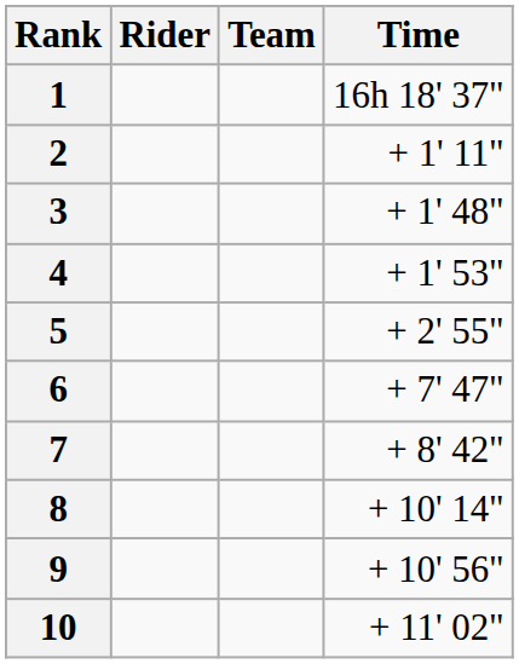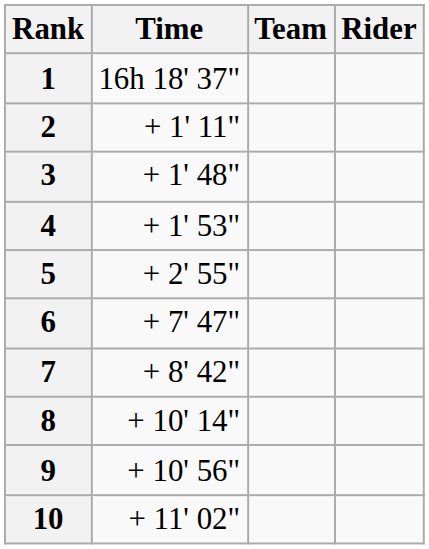 <table class="wikitable" margin-bottom:0;">
 <tr>
 <th scope="col">Rank</th>
+<th scope="col">Time</th>
+<th scope="col">Team</th>
 <th scope="col">Rider</th>
-<th scope="col">Team</th>
-<th scope="col">Time</th>
 </tr>
 <tr>
 <th scope="row">1</th>
+<td align="right">16h 18' 37"</td>
+<td></td>
 <td> </td>
-<td></td>
-<td align="right">16h 18' 37"</td>
 </tr>
 <tr>
 <th scope="row">2</th>
+<td align="right">+ 1' 11"</td>
 <td></td>
 <td></td>
-<td align="right">+ 1' 11"</td>
 </tr>
 <tr>
 <th scope="row">3</th>
+<td align="right">+ 1' 48"</td>
 <td></td>
 <td></td>
-<td align="right">+ 1' 48"</td>
 </tr>
 <tr>
 <th scope="row">4</th>
+<td align="right">+ 1' 53"</td>
 <td></td>
 <td></td>
-<td align="right">+ 1' 53"</td>
 </tr>
 <tr>
 <th scope="row">5</th>
+<td align="right">+ 2' 55"</td>
 <td></td>
 <td></td>
-<td align="right">+ 2' 55"</td>
 </tr>
 <tr>
 <th scope="row">6</th>
+<td align="right">+ 7' 47"</td>
 <td></td>
 <td></td>
-<td align="right">+ 7' 47"</td>
 </tr>
 <tr>
 <th scope="row">7</th>
+<td align="right">+ 8' 42"</td>
 <td></td>
 <td></td>
-<td align="right">+ 8' 42"</td>
 </tr>
 <tr>
 <th scope="row">8</th>
+<td align="right">+ 10' 14"</td>
 <td></td>
 <td></td>
-<td align="right">+ 10' 14"</td>
 </tr>
 <tr>
 <th scope="row">9</th>
+<td align="right">+ 10' 56"</td>
 <td></td>
 <td></td>
-<td align="right">+ 10' 56"</td>
 </tr>
 <tr>
 <th scope="row">10</th>
+<td align="right">+ 11' 02"</td>
 <td></td>
 <td></td>
-<td align="right">+ 11' 02"</td>
 </tr>
 </table>
